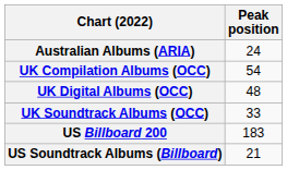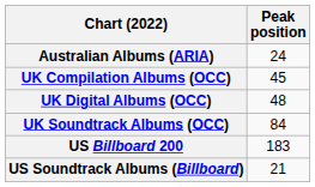 <table class="wikitable plainrowheaders" style="text-align:center">
 <tr>
 <th scope="col">Chart (2022)</th>
 <th scope="col">Peak<br>position</th>
 </tr>
 <tr>
 <th scope="row">Australian Albums (<a href='#'>ARIA</a>)</th>
 <td>24</td>
 </tr>
 <tr>
 <th scope="row"><a href='#'>UK Compilation Albums</a> (<a href='#'>OCC</a>)</th>
-<td>54</td>
+<td>45</td>
 </tr>
 <tr>
 <th scope="row"><a href='#'>UK Digital Albums</a> (<a href='#'>OCC</a>)</th>
 <td>48</td>
 </tr>
 <tr>
 <th scope="row"><a href='#'>UK Soundtrack Albums</a> (<a href='#'>OCC</a>)</th>
-<td>33</td>
+<td>84</td>
 </tr>
 <tr>
 <th scope="row">US <a href='#'><em>Billboard</em> 200</a></th>
 <td>183</td>
 </tr>
 <tr>
 <th scope="row">US Soundtrack Albums (<a href='#'><em>Billboard</em></a>)</th>
 <td>21</td>
 </tr>
 </table>
